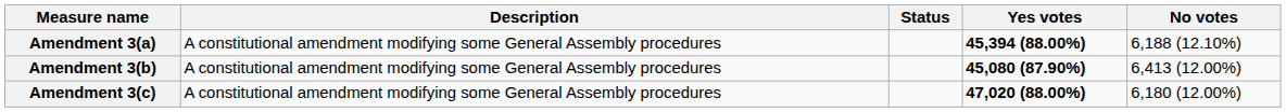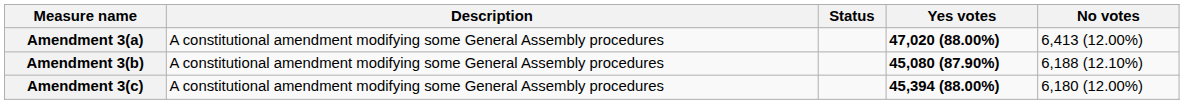 <table class="wikitable sortable plainrowheaders" style="width:100%">
 <tr>
 <th scope="col">Measure name</th>
 <th class="unsortable" scope="col">Description</th>
 <th scope="col">Status</th>
 <th scope="col">Yes votes</th>
 <th scope="col">No votes</th>
 </tr>
 <tr>
 <th scope="row">Amendment 3(a)</th>
 <td>A constitutional amendment modifying some General Assembly procedures</td>
 <td></td>
-<td><strong>45,394 (88.00%)</strong></td>
-<td>6,188 (12.10%)</td>
+<td><strong>47,020 (88.00%)</strong></td>
+<td>6,413 (12.00%)</td>
 </tr>
 <tr>
 <th scope="row">Amendment 3(b)</th>
 <td>A constitutional amendment modifying some General Assembly procedures</td>
 <td></td>
 <td><strong>45,080 (87.90%)</strong></td>
-<td>6,413 (12.00%)</td>
+<td>6,188 (12.10%)</td>
 </tr>
 <tr>
 <th scope="row">Amendment 3(c)</th>
 <td>A constitutional amendment modifying some General Assembly procedures</td>
 <td></td>
-<td><strong>47,020 (88.00%)</strong></td>
+<td><strong>45,394 (88.00%)</strong></td>
 <td>6,180 (12.00%)</td>
 </tr>
 </table>
